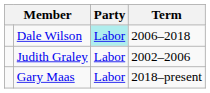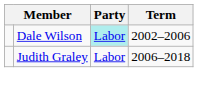 <table class="wikitable">
 <tr>
 <th colspan="2">Member</th>
 <th>Party</th>
 <th>Term</th>
 </tr>
 <tr>
 <td> </td>
 <td><a href='#'>Dale Wilson</a></td>
 <td style="background: paleturquoise;"><a href='#'>Labor</a></td>
-<td>2006–2018</td>
+<td>2002–2006</td>
 </tr>
 <tr>
 <td> </td>
 <td><a href='#'>Judith Graley</a></td>
 <td><a href='#'>Labor</a></td>
-<td>2002–2006</td>
-</tr>
-<tr>
-<td> </td>
-<td><a href='#'>Gary Maas</a></td>
-<td><a href='#'>Labor</a></td>
-<td>2018–present</td>
+<td>2006–2018</td>
 </tr>
 </table>
